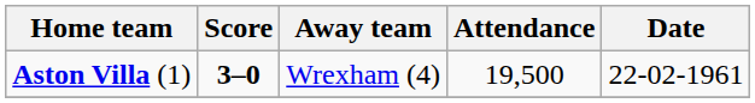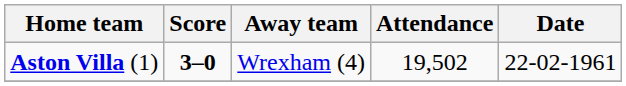 <table class="wikitable" style="text-align: center">
 <tr>
 <th>Home team</th>
 <th>Score</th>
 <th>Away team</th>
 <th>Attendance</th>
 <th>Date</th>
 </tr>
 <tr>
 <td><strong><a href='#'>Aston Villa</a></strong> (1)</td>
 <td><strong>3–0</strong></td>
 <td><a href='#'>Wrexham</a> (4)</td>
-<td>19,500</td>
+<td>19,502</td>
 <td>22-02-1961</td>
 </tr>
 <tr>
 </tr>
 </table>
